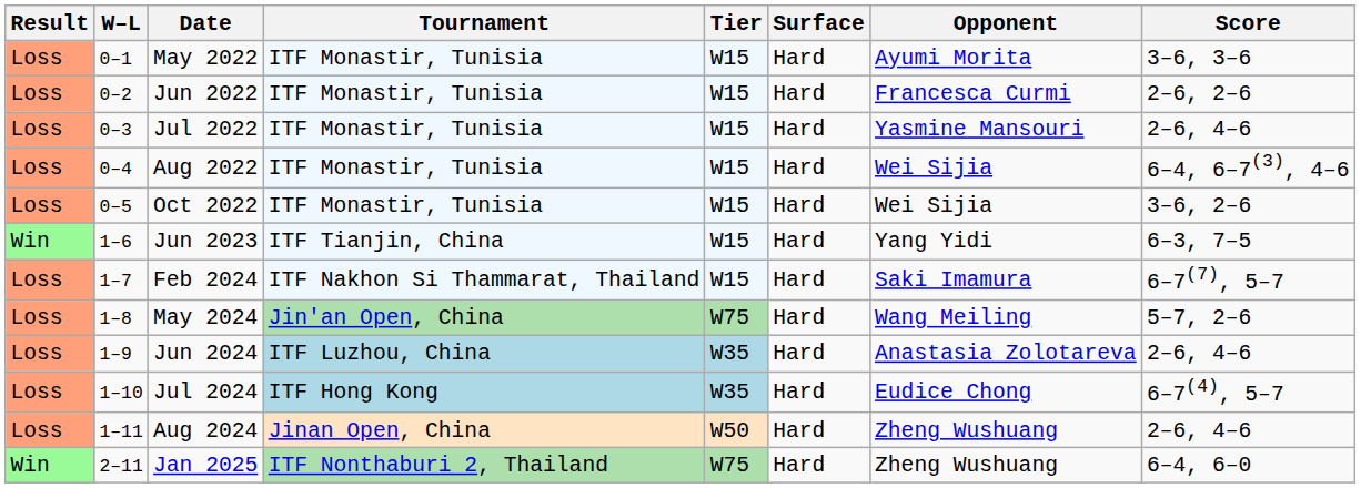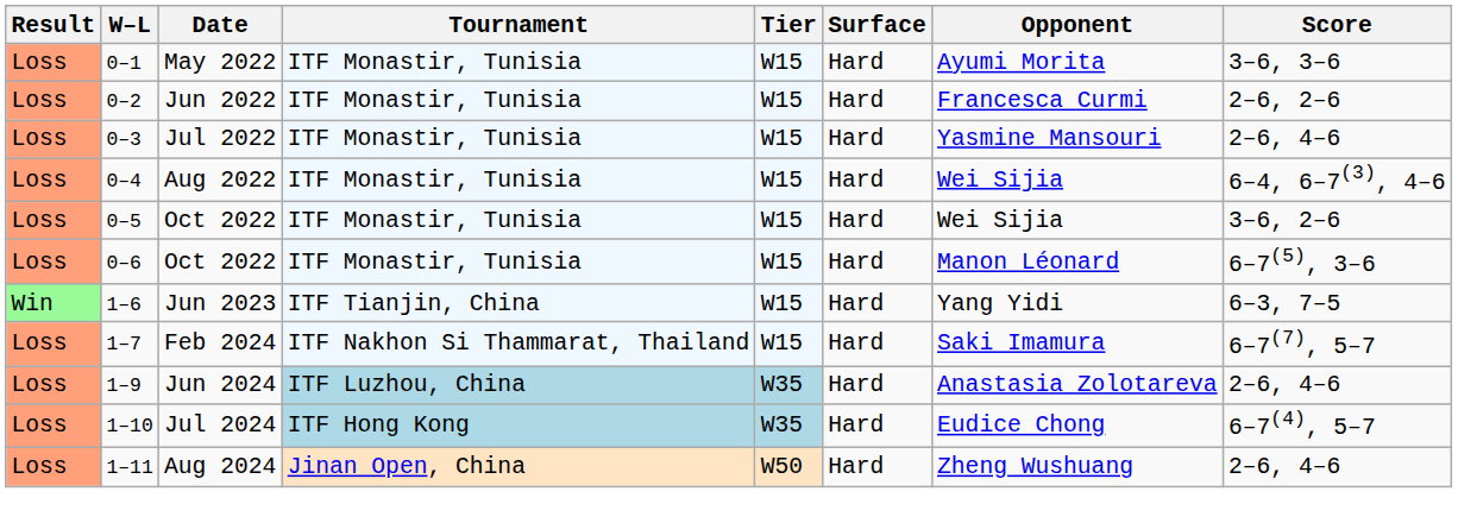 <table class="sortable wikitable">
 <tr>
 <th>Result</th>
 <th class="unsortable">W–L</th>
 <th>Date</th>
 <th>Tournament</th>
 <th>Tier</th>
 <th>Surface</th>
 <th>Opponent</th>
 <th class="unsortable">Score</th>
 </tr>
 <tr>
 <td style="background:#FFA07A;">Loss</td>
 <td><small>0–1</small></td>
 <td>May 2022</td>
 <td style="background:#f0f8ff;">ITF Monastir, Tunisia</td>
 <td style="background:#f0f8ff;">W15</td>
 <td>Hard</td>
 <td> <a href='#'>Ayumi Morita</a></td>
 <td>3–6, 3–6</td>
 </tr>
 <tr>
 <td style="background:#FFA07A;">Loss</td>
 <td><small>0–2</small></td>
 <td>Jun 2022</td>
 <td style="background:#f0f8ff;">ITF Monastir, Tunisia</td>
 <td style="background:#f0f8ff;">W15</td>
 <td>Hard</td>
 <td> <a href='#'>Francesca Curmi</a></td>
 <td>2–6, 2–6</td>
 </tr>
 <tr>
 <td style="background:#FFA07A;">Loss</td>
 <td><small>0–3</small></td>
 <td>Jul 2022</td>
 <td style="background:#f0f8ff;">ITF Monastir, Tunisia</td>
 <td style="background:#f0f8ff;">W15</td>
 <td>Hard</td>
 <td> <a href='#'>Yasmine Mansouri</a></td>
 <td>2–6, 4–6</td>
 </tr>
 <tr>
 <td style="background:#FFA07A;">Loss</td>
 <td><small>0–4</small></td>
 <td>Aug 2022</td>
 <td style="background:#f0f8ff;">ITF Monastir, Tunisia</td>
 <td style="background:#f0f8ff;">W15</td>
 <td>Hard</td>
 <td> <a href='#'>Wei Sijia</a></td>
 <td>6–4, 6–7<sup>(3)</sup>, 4–6</td>
 </tr>
 <tr>
 <td style="background:#FFA07A;">Loss</td>
 <td><small>0–5</small></td>
 <td>Oct 2022</td>
 <td style="background:#f0f8ff;">ITF Monastir, Tunisia</td>
 <td style="background:#f0f8ff;">W15</td>
 <td>Hard</td>
 <td> Wei Sijia</td>
 <td>3–6, 2–6</td>
 </tr>
 <tr>
+<td style="background:#FFA07A;">Loss</td>
+<td><small>0–6</small></td>
+<td>Oct 2022</td>
+<td style="background:#f0f8ff;">ITF Monastir, Tunisia</td>
+<td style="background:#f0f8ff;">W15</td>
+<td>Hard</td>
+<td> <a href='#'>Manon Léonard</a></td>
+<td>6–7<sup>(5)</sup>, 3–6</td>
+</tr>
+<tr>
 <td style="background:#98fb98;">Win</td>
 <td><small>1–6</small></td>
 <td>Jun 2023</td>
 <td style="background:#f0f8ff;">ITF Tianjin, China</td>
 <td style="background:#f0f8ff;">W15</td>
 <td>Hard</td>
 <td> Yang Yidi</td>
 <td>6–3, 7–5</td>
 </tr>
 <tr>
 <td style="background:#FFA07A;">Loss</td>
 <td><small>1–7</small></td>
 <td>Feb 2024</td>
 <td style="background:#f0f8ff;">ITF Nakhon Si Thammarat, Thailand</td>
 <td style="background:#f0f8ff;">W15</td>
 <td>Hard</td>
 <td> <a href='#'>Saki Imamura</a></td>
 <td>6–7<sup>(7)</sup>, 5–7</td>
-</tr>
-<tr>
-<td style="background:#FFA07A;">Loss</td>
-<td><small>1–8</small></td>
-<td>May 2024</td>
-<td style="background:#addfad;"><a href='#'>Jin'an Open</a>, China</td>
-<td style="background:#addfad;">W75</td>
-<td>Hard</td>
-<td> <a href='#'>Wang Meiling</a></td>
-<td>5–7, 2–6</td>
 </tr>
 <tr>
 <td style="background:#FFA07A;">Loss</td>
 <td><small>1–9</small></td>
 <td>Jun 2024</td>
 <td style="background:lightblue;">ITF Luzhou, China</td>
 <td style="background:lightblue;">W35</td>
 <td>Hard</td>
 <td> <a href='#'>Anastasia Zolotareva</a></td>
 <td>2–6, 4–6</td>
 </tr>
 <tr>
 <td style="background:#FFA07A;">Loss</td>
 <td><small>1–10</small></td>
 <td>Jul 2024</td>
 <td style="background:lightblue;">ITF Hong Kong</td>
 <td style="background:lightblue;">W35</td>
 <td>Hard</td>
 <td> <a href='#'>Eudice Chong</a></td>
 <td>6–7<sup>(4)</sup>, 5–7</td>
 </tr>
 <tr>
 <td style="background:#FFA07A;">Loss</td>
 <td><small>1–11</small></td>
 <td>Aug 2024</td>
 <td style="background:#ffe4c4;"><a href='#'>Jinan Open</a>, China</td>
 <td style="background:#ffe4c4;">W50</td>
 <td>Hard</td>
 <td> <a href='#'>Zheng Wushuang</a></td>
 <td>2–6, 4–6</td>
 </tr>
-<tr>
-<td style="background:#98fb98;">Win</td>
-<td><small>2–11</small></td>
-<td><a href='#'>Jan 2025</a></td>
-<td style="background:#addfad;"><a href='#'>ITF Nonthaburi 2</a>, Thailand</td>
-<td style="background:#addfad;">W75</td>
-<td>Hard</td>
-<td> Zheng Wushuang</td>
-<td>6–4, 6–0</td>
-</tr>
 </table>
